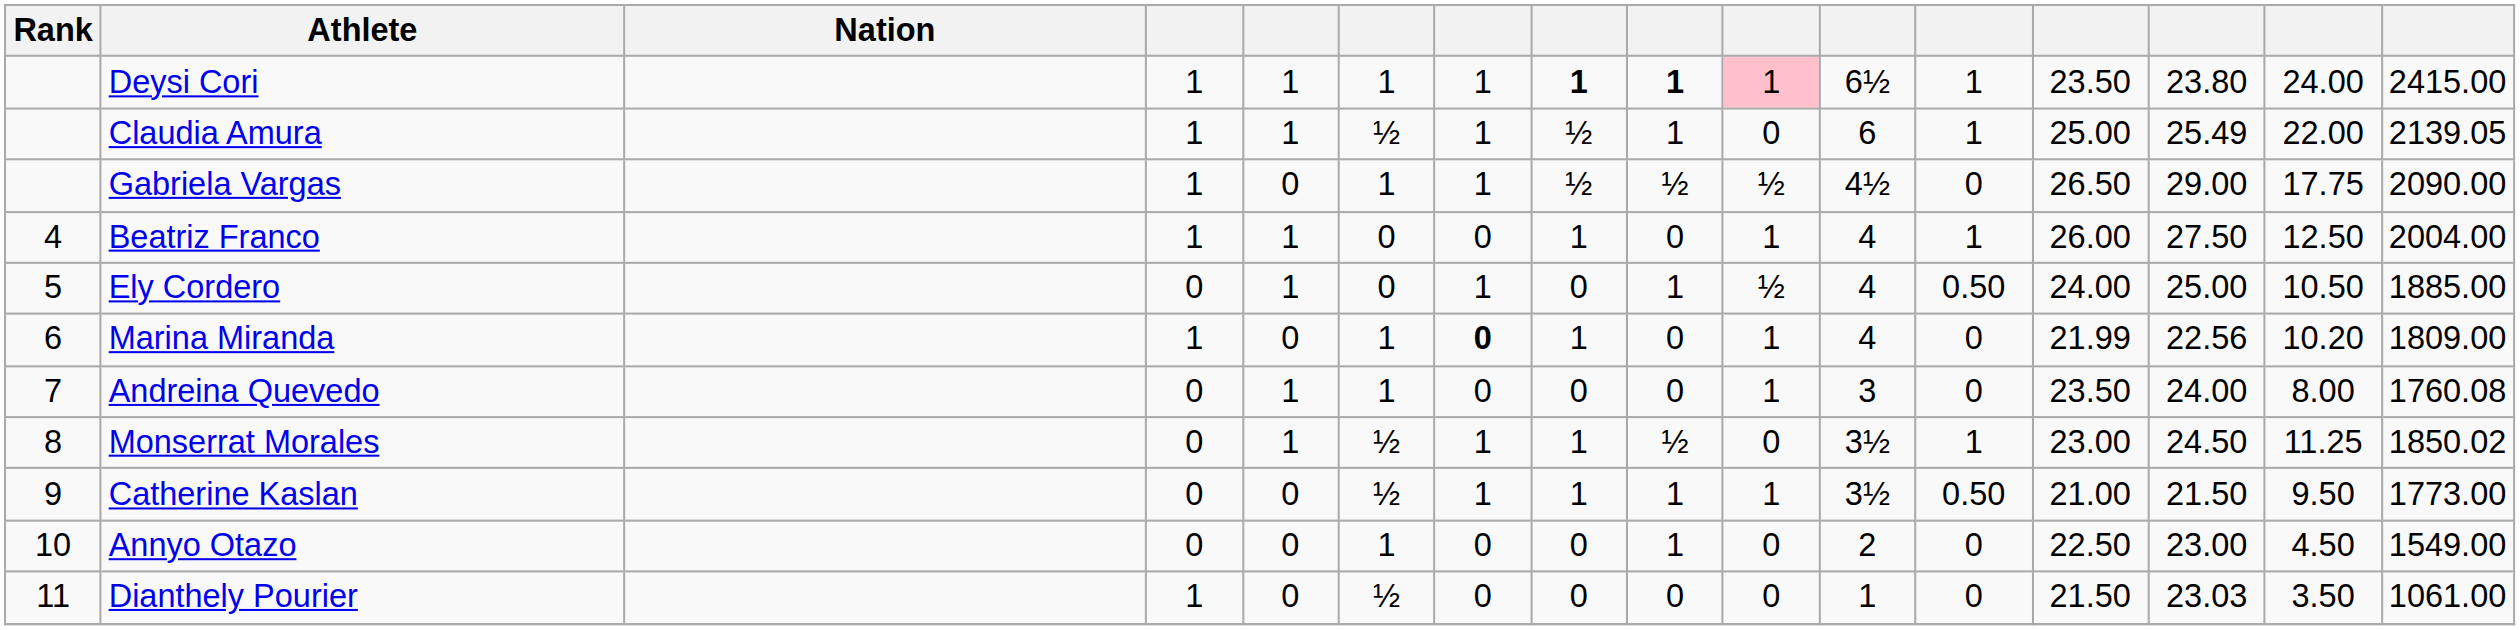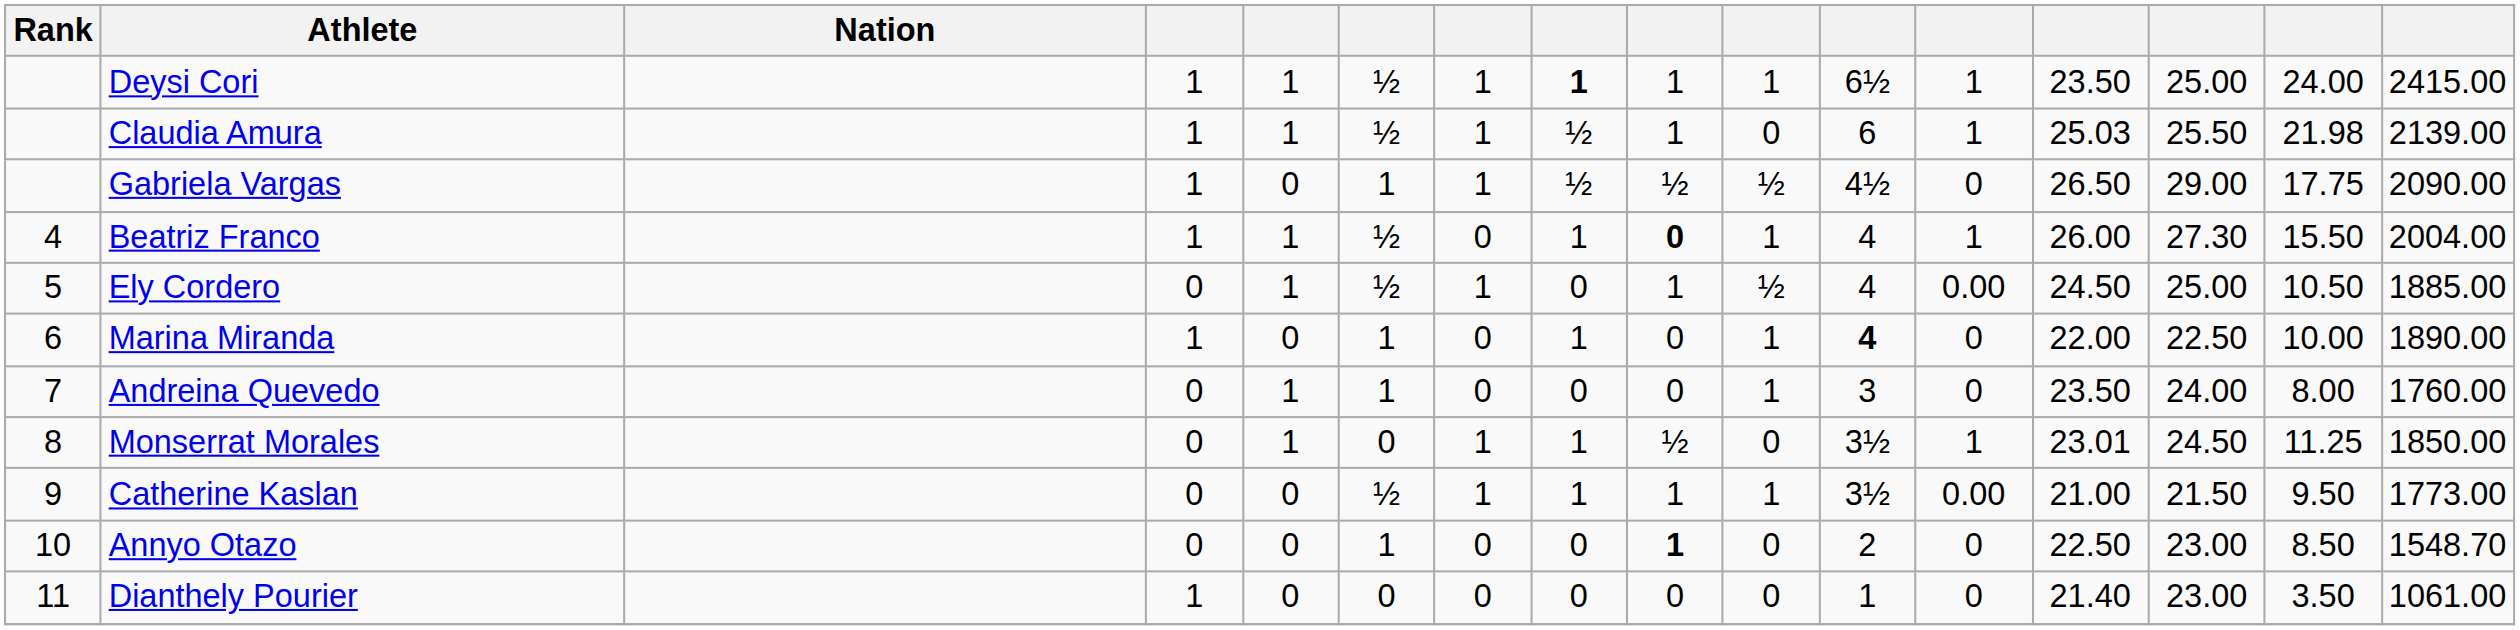 <table class=wikitable style="text-align:center">
 <tr>
 <th width=40>Rank</th>
 <th width=250>Athlete</th>
 <th width=250>Nation</th>
 <th width=40></th>
 <th width=40></th>
 <th width=40></th>
 <th width=40></th>
 <th width=40></th>
 <th width=40></th>
 <th width=40></th>
 <th width=40></th>
 <th width=50></th>
 <th width=50></th>
 <th width=50></th>
 <th width=50></th>
 <th width=50></th>
 </tr>
 <tr>
 <td></td>
 <td align=left><a href='#'>Deysi Cori</a></td>
 <td align=left></td>
 <td>1</td>
 <td>1</td>
+<td>½</td>
+<td>1</td>
+<td><strong>1</strong></td>
 <td>1</td>
 <td>1</td>
-<td><strong>1</strong></td>
-<td><strong>1</strong></td>
-<td style="background: pink;">1</td>
 <td>6½</td>
 <td>1</td>
 <td>23.50</td>
-<td>23.80</td>
+<td>25.00</td>
 <td>24.00</td>
 <td>2415.00</td>
 </tr>
 <tr>
 <td></td>
 <td align=left><a href='#'>Claudia Amura</a></td>
 <td align=left></td>
 <td>1</td>
 <td>1</td>
 <td>½</td>
 <td>1</td>
 <td>½</td>
 <td>1</td>
 <td>0</td>
 <td>6</td>
 <td>1</td>
-<td>25.00</td>
-<td>25.49</td>
-<td>22.00</td>
-<td>2139.05</td>
+<td>25.03</td>
+<td>25.50</td>
+<td>21.98</td>
+<td>2139.00</td>
 </tr>
 <tr>
 <td></td>
 <td align=left><a href='#'>Gabriela Vargas</a></td>
 <td align=left></td>
 <td>1</td>
 <td>0</td>
 <td>1</td>
 <td>1</td>
 <td>½</td>
 <td>½</td>
 <td>½</td>
 <td>4½</td>
 <td>0</td>
 <td>26.50</td>
 <td>29.00</td>
 <td>17.75</td>
 <td>2090.00</td>
 </tr>
 <tr>
 <td>4</td>
 <td align=left><a href='#'>Beatriz Franco</a></td>
 <td align=left></td>
 <td>1</td>
 <td>1</td>
-<td>0</td>
+<td>½</td>
 <td>0</td>
 <td>1</td>
-<td>0</td>
+<td><strong>0</strong></td>
 <td>1</td>
 <td>4</td>
 <td>1</td>
 <td>26.00</td>
-<td>27.50</td>
-<td>12.50</td>
+<td>27.30</td>
+<td>15.50</td>
 <td>2004.00</td>
 </tr>
 <tr>
 <td>5</td>
 <td align=left><a href='#'>Ely Cordero</a></td>
 <td align=left></td>
 <td>0</td>
 <td>1</td>
-<td>0</td>
+<td>½</td>
 <td>1</td>
 <td>0</td>
 <td>1</td>
 <td>½</td>
 <td>4</td>
-<td>0.50</td>
-<td>24.00</td>
+<td>0.00</td>
+<td>24.50</td>
 <td>25.00</td>
 <td>10.50</td>
 <td>1885.00</td>
 </tr>
 <tr>
 <td>6</td>
 <td align=left><a href='#'>Marina Miranda</a></td>
 <td align=left></td>
 <td>1</td>
 <td>0</td>
 <td>1</td>
-<td><strong>0</strong></td>
+<td>0</td>
 <td>1</td>
 <td>0</td>
 <td>1</td>
-<td>4</td>
+<td><strong>4</strong></td>
 <td>0</td>
-<td>21.99</td>
-<td>22.56</td>
-<td>10.20</td>
-<td>1809.00</td>
+<td>22.00</td>
+<td>22.50</td>
+<td>10.00</td>
+<td>1890.00</td>
 </tr>
 <tr>
 <td>7</td>
 <td align=left><a href='#'>Andreina Quevedo</a></td>
 <td align=left></td>
 <td>0</td>
 <td>1</td>
 <td>1</td>
 <td>0</td>
 <td>0</td>
 <td>0</td>
 <td>1</td>
 <td>3</td>
 <td>0</td>
 <td>23.50</td>
 <td>24.00</td>
 <td>8.00</td>
-<td>1760.08</td>
+<td>1760.00</td>
 </tr>
 <tr>
 <td>8</td>
 <td align=left><a href='#'>Monserrat Morales</a></td>
 <td align=left></td>
 <td>0</td>
 <td>1</td>
-<td>½</td>
+<td>0</td>
 <td>1</td>
 <td>1</td>
 <td>½</td>
 <td>0</td>
 <td>3½</td>
 <td>1</td>
-<td>23.00</td>
+<td>23.01</td>
 <td>24.50</td>
 <td>11.25</td>
-<td>1850.02</td>
+<td>1850.00</td>
 </tr>
 <tr>
 <td>9</td>
 <td align=left><a href='#'>Catherine Kaslan</a></td>
 <td align=left></td>
 <td>0</td>
 <td>0</td>
 <td>½</td>
 <td>1</td>
 <td>1</td>
 <td>1</td>
 <td>1</td>
 <td>3½</td>
-<td>0.50</td>
+<td>0.00</td>
 <td>21.00</td>
 <td>21.50</td>
 <td>9.50</td>
 <td>1773.00</td>
 </tr>
 <tr>
 <td>10</td>
 <td align=left><a href='#'>Annyo Otazo</a></td>
 <td align=left></td>
 <td>0</td>
 <td>0</td>
 <td>1</td>
 <td>0</td>
 <td>0</td>
-<td>1</td>
+<td><strong>1</strong></td>
 <td>0</td>
 <td>2</td>
 <td>0</td>
 <td>22.50</td>
 <td>23.00</td>
-<td>4.50</td>
-<td>1549.00</td>
+<td>8.50</td>
+<td>1548.70</td>
 </tr>
 <tr>
 <td>11</td>
 <td align=left><a href='#'>Dianthely Pourier</a></td>
 <td align=left></td>
 <td>1</td>
 <td>0</td>
-<td>½</td>
+<td>0</td>
 <td>0</td>
 <td>0</td>
 <td>0</td>
 <td>0</td>
 <td>1</td>
 <td>0</td>
-<td>21.50</td>
-<td>23.03</td>
+<td>21.40</td>
+<td>23.00</td>
 <td>3.50</td>
 <td>1061.00</td>
 </tr>
 <tr>
 </tr>
 </table>
